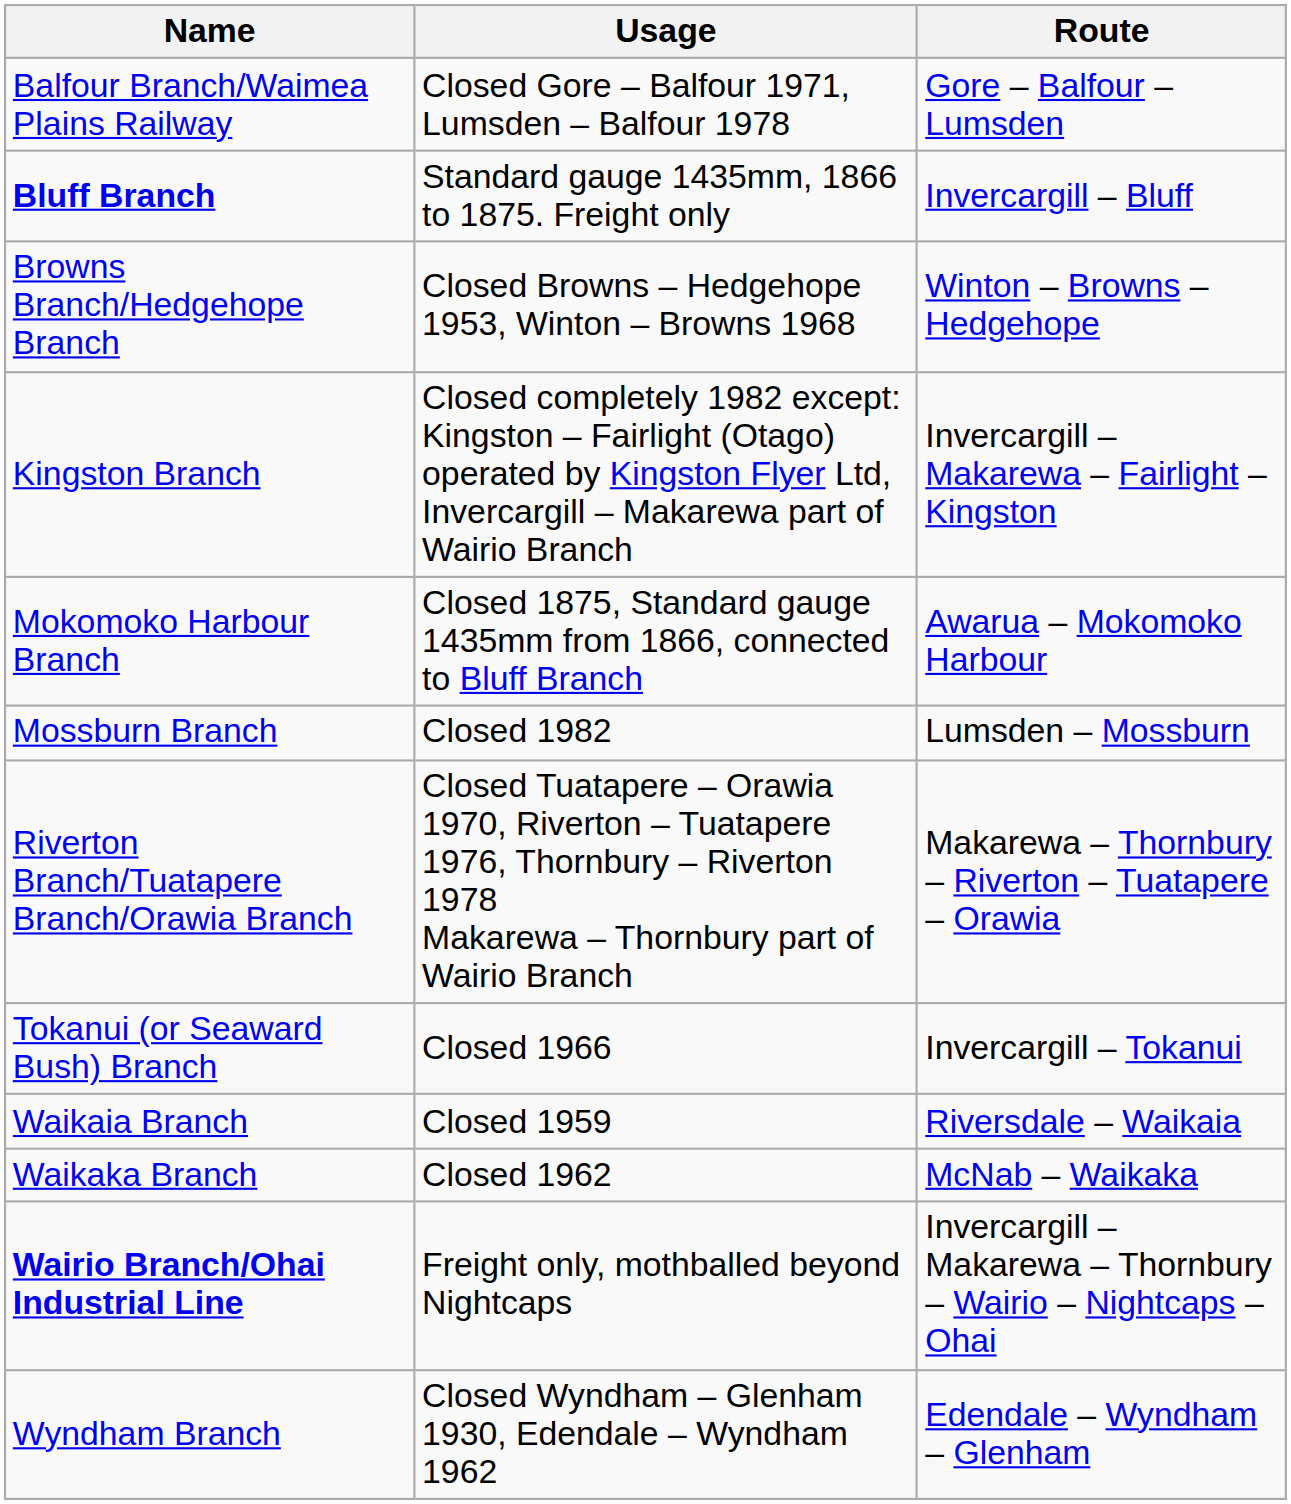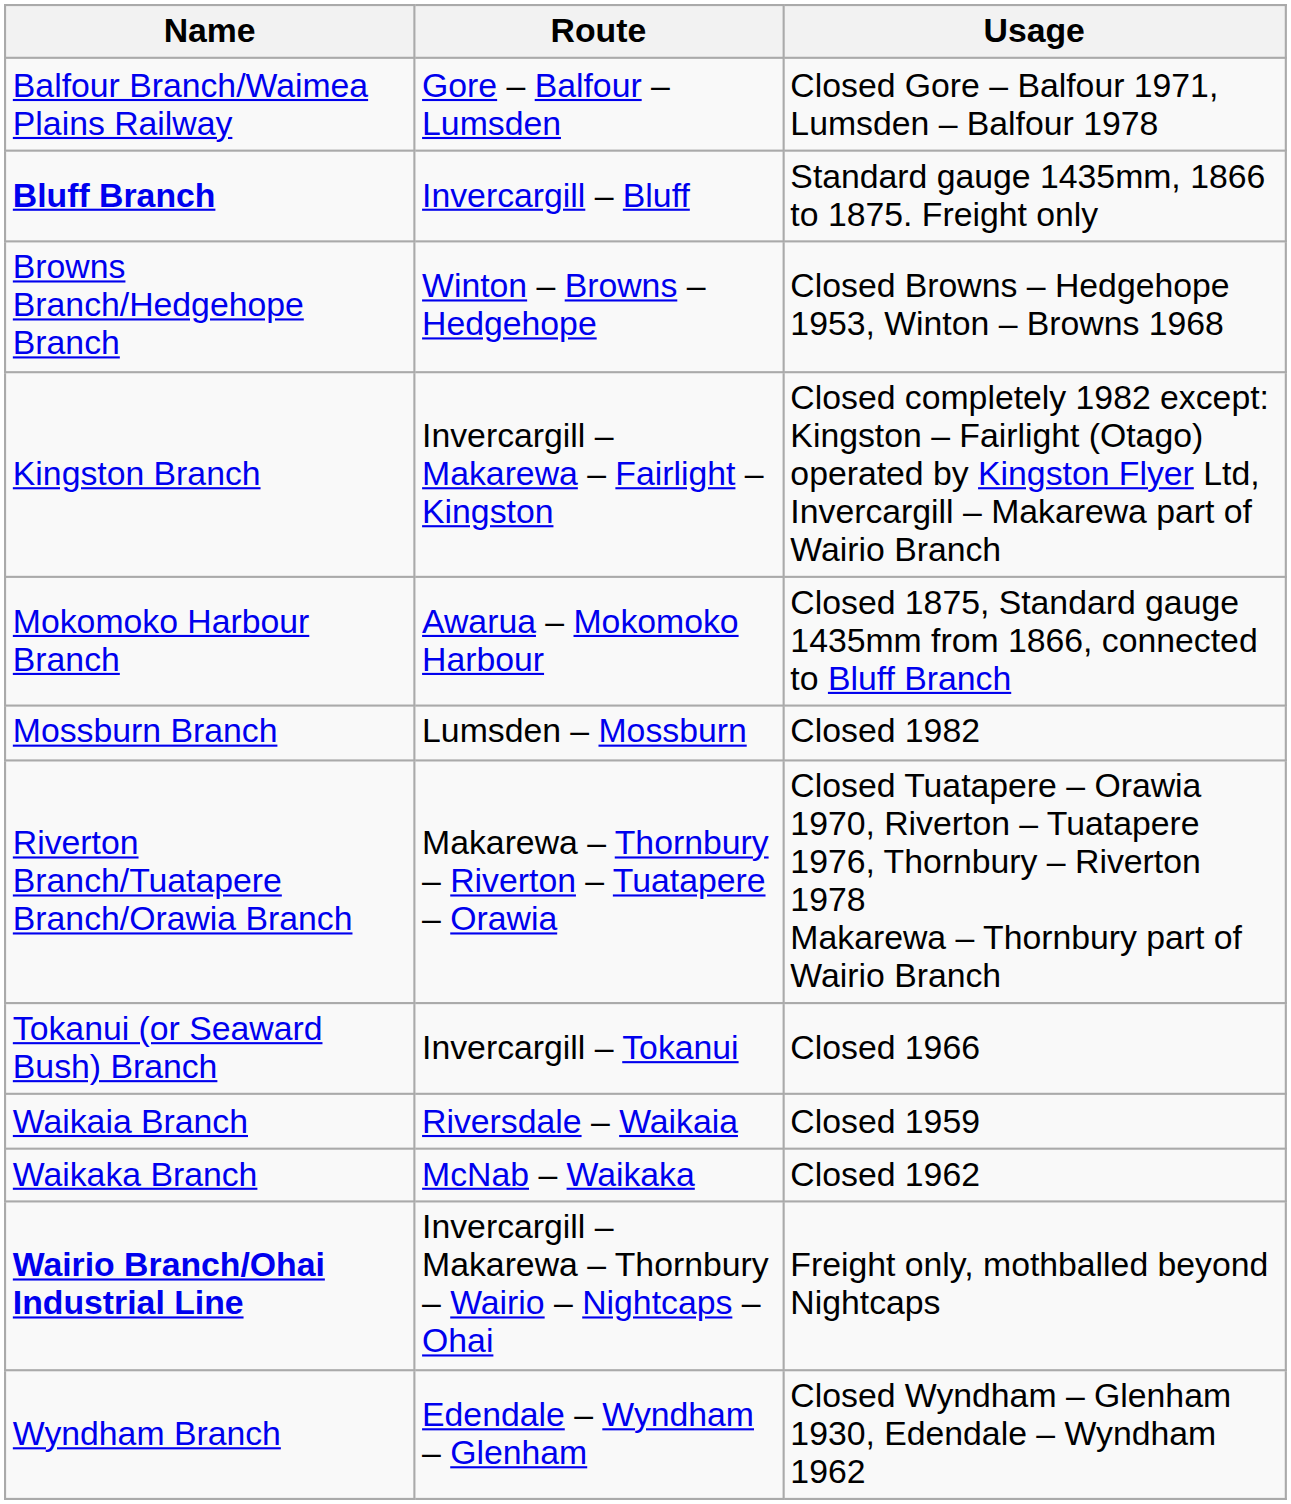 <table class="wikitable">
 <tr>
 <th>Name</th>
+<th>Route</th>
 <th>Usage</th>
-<th>Route</th>
 </tr>
 <tr>
 <td><a href='#'>Balfour Branch/Waimea Plains Railway</a></td>
+<td><a href='#'>Gore</a> – <a href='#'>Balfour</a> – <a href='#'>Lumsden</a></td>
 <td>Closed Gore – Balfour 1971, Lumsden – Balfour 1978</td>
-<td><a href='#'>Gore</a> – <a href='#'>Balfour</a> – <a href='#'>Lumsden</a></td>
 </tr>
 <tr>
 <td><strong><a href='#'>Bluff Branch</a></strong></td>
+<td><a href='#'>Invercargill</a> – <a href='#'>Bluff</a></td>
 <td>Standard gauge 1435mm, 1866 to 1875. Freight only</td>
-<td><a href='#'>Invercargill</a> – <a href='#'>Bluff</a></td>
 </tr>
 <tr>
 <td><a href='#'>Browns Branch/Hedgehope Branch</a></td>
+<td><a href='#'>Winton</a> – <a href='#'>Browns</a> – <a href='#'>Hedgehope</a></td>
 <td>Closed Browns – Hedgehope 1953, Winton – Browns 1968</td>
-<td><a href='#'>Winton</a> – <a href='#'>Browns</a> – <a href='#'>Hedgehope</a></td>
 </tr>
 <tr>
 <td><a href='#'>Kingston Branch</a></td>
+<td>Invercargill – <a href='#'>Makarewa</a> – <a href='#'>Fairlight</a> – <a href='#'>Kingston</a></td>
 <td>Closed completely 1982 except: <br> Kingston – Fairlight (Otago) operated by <a href='#'>Kingston Flyer</a> Ltd, Invercargill – Makarewa part of Wairio Branch</td>
-<td>Invercargill – <a href='#'>Makarewa</a> – <a href='#'>Fairlight</a> – <a href='#'>Kingston</a></td>
 </tr>
 <tr>
 <td><a href='#'>Mokomoko Harbour Branch</a></td>
+<td><a href='#'>Awarua</a> – <a href='#'>Mokomoko Harbour</a></td>
 <td>Closed 1875, Standard gauge 1435mm from 1866, connected to <a href='#'>Bluff Branch</a></td>
-<td><a href='#'>Awarua</a> – <a href='#'>Mokomoko Harbour</a></td>
 </tr>
 <tr>
 <td><a href='#'>Mossburn Branch</a></td>
+<td>Lumsden – <a href='#'>Mossburn</a></td>
 <td>Closed 1982</td>
-<td>Lumsden – <a href='#'>Mossburn</a></td>
 </tr>
 <tr>
 <td><a href='#'>Riverton Branch/Tuatapere Branch/Orawia Branch</a></td>
+<td>Makarewa – <a href='#'>Thornbury</a> – <a href='#'>Riverton</a> – <a href='#'>Tuatapere</a> – <a href='#'>Orawia</a></td>
 <td>Closed Tuatapere – Orawia 1970, Riverton – Tuatapere 1976, Thornbury – Riverton 1978 <br> Makarewa – Thornbury part of Wairio Branch</td>
-<td>Makarewa – <a href='#'>Thornbury</a> – <a href='#'>Riverton</a> – <a href='#'>Tuatapere</a> – <a href='#'>Orawia</a></td>
 </tr>
 <tr>
 <td><a href='#'>Tokanui (or Seaward Bush) Branch</a></td>
+<td>Invercargill – <a href='#'>Tokanui</a></td>
 <td>Closed 1966</td>
-<td>Invercargill – <a href='#'>Tokanui</a></td>
 </tr>
 <tr>
 <td><a href='#'>Waikaia Branch</a></td>
+<td><a href='#'>Riversdale</a> – <a href='#'>Waikaia</a></td>
 <td>Closed 1959</td>
-<td><a href='#'>Riversdale</a> – <a href='#'>Waikaia</a></td>
 </tr>
 <tr>
 <td><a href='#'>Waikaka Branch</a></td>
+<td><a href='#'>McNab</a> – <a href='#'>Waikaka</a></td>
 <td>Closed 1962</td>
-<td><a href='#'>McNab</a> – <a href='#'>Waikaka</a></td>
 </tr>
 <tr>
 <td><strong><a href='#'>Wairio Branch/Ohai Industrial Line</a></strong></td>
+<td>Invercargill – Makarewa – Thornbury – <a href='#'>Wairio</a> – <a href='#'>Nightcaps</a> – <a href='#'>Ohai</a></td>
 <td>Freight only, mothballed beyond Nightcaps</td>
-<td>Invercargill – Makarewa – Thornbury – <a href='#'>Wairio</a> – <a href='#'>Nightcaps</a> – <a href='#'>Ohai</a></td>
 </tr>
 <tr>
 <td><a href='#'>Wyndham Branch</a></td>
+<td><a href='#'>Edendale</a> – <a href='#'>Wyndham</a> – <a href='#'>Glenham</a></td>
 <td>Closed Wyndham – Glenham 1930, Edendale – Wyndham 1962</td>
-<td><a href='#'>Edendale</a> – <a href='#'>Wyndham</a> – <a href='#'>Glenham</a></td>
 </tr>
 </table>
